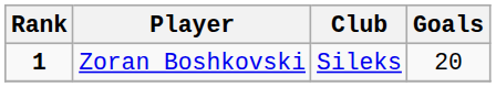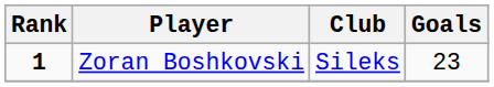 <table class="wikitable" style="text-align:center">
 <tr>
 <th>Rank</th>
 <th>Player</th>
 <th>Club</th>
 <th>Goals</th>
 </tr>
 <tr>
 <td><strong>1</strong></td>
 <td align="left"> <a href='#'>Zoran Boshkovski</a></td>
 <td align="left"><a href='#'>Sileks</a></td>
-<td>20</td>
+<td>23</td>
 </tr>
 <tr>
 </tr>
 </table>
